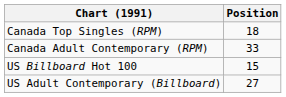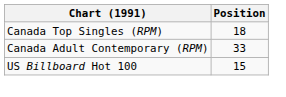 <table class="wikitable sortable">
 <tr>
 <th>Chart (1991)</th>
 <th>Position</th>
 </tr>
 <tr>
 <td>Canada Top Singles (<em>RPM</em>)</td>
 <td align="center">18</td>
 </tr>
 <tr>
 <td>Canada Adult Contemporary (<em>RPM</em>)</td>
 <td align="center">33</td>
 </tr>
 <tr>
 <td>US <em>Billboard</em> Hot 100</td>
 <td align="center">15</td>
 </tr>
-<tr>
-<td>US Adult Contemporary (<em>Billboard</em>)</td>
-<td align="center">27</td>
-</tr>
 </table>
